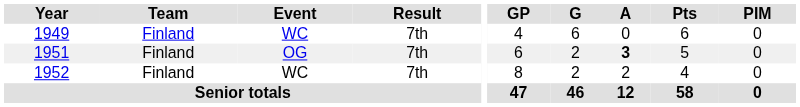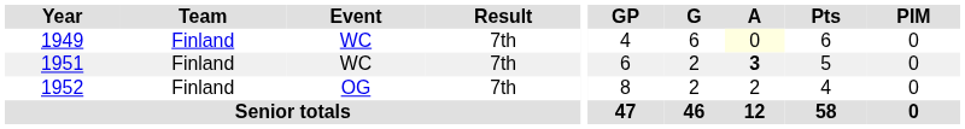 <table border="0" cellpadding="1" cellspacing="0" ID="Table3" style="text-align:center; width:50em;">
 <tr bgcolor="#e0e0e0">
 <th>Year</th>
 <th>Team</th>
 <th>Event</th>
 <th>Result</th>
 <th rowspan="99" bgcolor="#ffffff"></th>
 <th>GP</th>
 <th>G</th>
 <th>A</th>
 <th>Pts</th>
 <th>PIM</th>
 </tr>
 <tr>
 <td><a href='#'>1949</a></td>
 <td><a href='#'>Finland</a></td>
 <td><a href='#'>WC</a></td>
 <td>7th</td>
 <td>4</td>
 <td>6</td>
-<td>0</td>
+<td style="background: lightyellow;">0</td>
 <td>6</td>
 <td>0</td>
 </tr>
 <tr bgcolor="#f0f0f0">
 <td><a href='#'>1951</a></td>
 <td>Finland</td>
-<td><a href='#'>OG</a></td>
+<td>WC</td>
 <td>7th</td>
 <td>6</td>
 <td>2</td>
 <td><strong>3</strong></td>
 <td>5</td>
 <td>0</td>
 </tr>
 <tr>
 <td><a href='#'>1952</a></td>
 <td>Finland</td>
-<td>WC</td>
+<td><a href='#'>OG</a></td>
 <td>7th</td>
 <td>8</td>
 <td>2</td>
 <td>2</td>
 <td>4</td>
 <td>0</td>
 </tr>
 <tr bgcolor="#e0e0e0">
 <th colspan="4">Senior totals</th>
 <th>47</th>
 <th>46</th>
 <th>12</th>
 <th>58</th>
 <th>0</th>
 </tr>
 </table>
